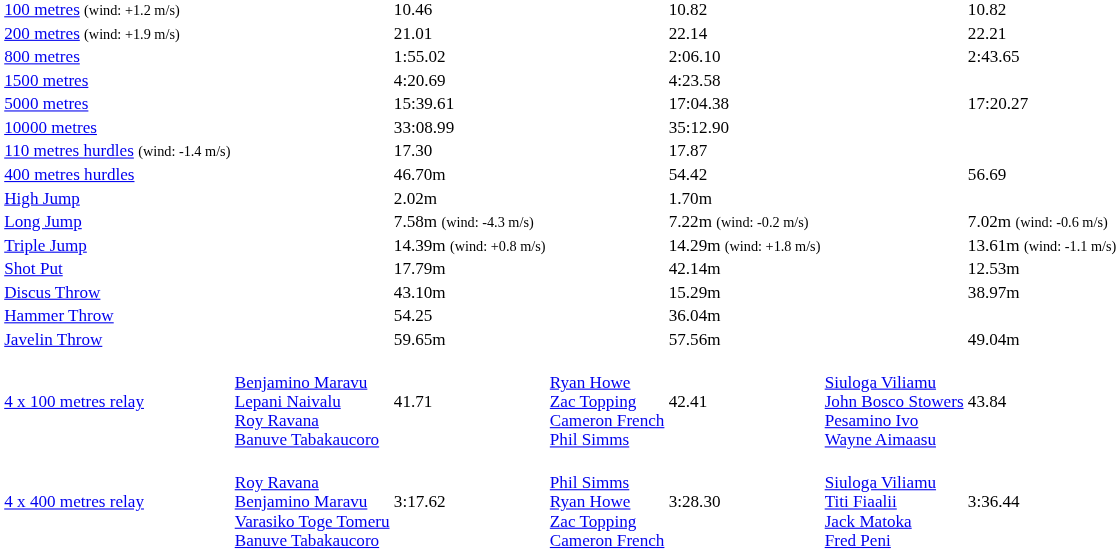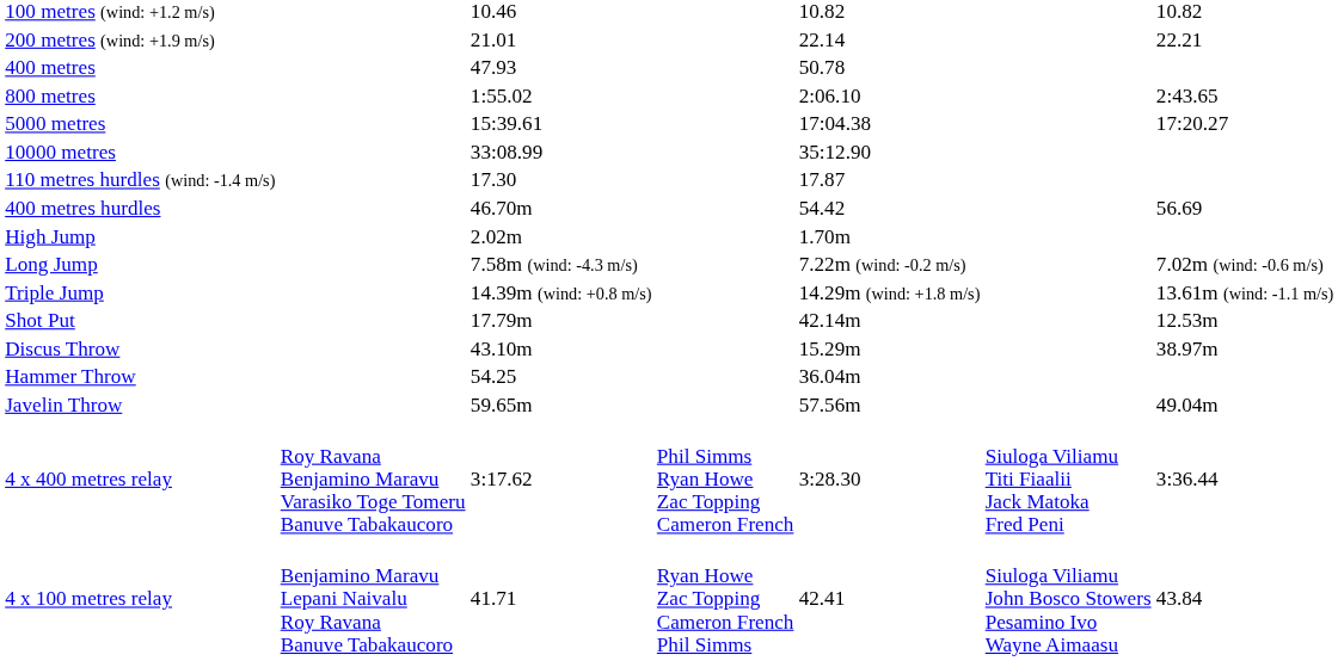 <table>
 <tr>
 <td><a href='#'>100 metres</a> <small>(wind: +1.2 m/s)</small></td>
 <td></td>
 <td>10.46</td>
 <td></td>
 <td>10.82</td>
 <td></td>
 <td>10.82</td>
 </tr>
 <tr>
 <td><a href='#'>200 metres</a> <small>(wind: +1.9 m/s)</small></td>
 <td></td>
 <td>21.01</td>
 <td></td>
 <td>22.14</td>
 <td></td>
 <td>22.21</td>
 </tr>
 <tr>
+<td><a href='#'>400 metres</a></td>
+<td></td>
+<td>47.93</td>
+<td></td>
+<td>50.78</td>
+<td></td>
+<td></td>
+</tr>
+<tr>
 <td><a href='#'>800 metres</a></td>
 <td></td>
 <td>1:55.02</td>
 <td></td>
 <td>2:06.10</td>
 <td></td>
 <td>2:43.65</td>
-</tr>
-<tr>
-<td><a href='#'>1500 metres</a></td>
-<td></td>
-<td>4:20.69</td>
-<td></td>
-<td>4:23.58</td>
-<td></td>
-<td></td>
 </tr>
 <tr>
 <td><a href='#'>5000 metres</a></td>
 <td></td>
 <td>15:39.61</td>
 <td></td>
 <td>17:04.38</td>
 <td></td>
 <td>17:20.27</td>
 </tr>
 <tr>
 <td><a href='#'>10000 metres</a></td>
 <td></td>
 <td>33:08.99</td>
 <td></td>
 <td>35:12.90</td>
 <td></td>
 <td></td>
 </tr>
 <tr>
 <td><a href='#'>110 metres hurdles</a> <small>(wind: -1.4 m/s)</small></td>
 <td></td>
 <td>17.30</td>
 <td></td>
 <td>17.87</td>
 <td></td>
 <td></td>
 </tr>
 <tr>
 <td><a href='#'>400 metres hurdles</a></td>
 <td></td>
 <td>46.70m</td>
 <td></td>
 <td>54.42</td>
 <td></td>
 <td>56.69</td>
 </tr>
 <tr>
 <td><a href='#'>High Jump</a></td>
 <td></td>
 <td>2.02m</td>
 <td></td>
 <td>1.70m</td>
 <td></td>
 <td></td>
 </tr>
 <tr>
 <td><a href='#'>Long Jump</a></td>
 <td></td>
 <td>7.58m <small>(wind: -4.3 m/s)</small></td>
 <td></td>
 <td>7.22m <small>(wind: -0.2 m/s)</small></td>
 <td></td>
 <td>7.02m <small>(wind: -0.6 m/s)</small></td>
 </tr>
 <tr>
 <td><a href='#'>Triple Jump</a></td>
 <td></td>
 <td>14.39m <small>(wind: +0.8 m/s)</small></td>
 <td></td>
 <td>14.29m <small>(wind: +1.8 m/s)</small></td>
 <td></td>
 <td>13.61m <small>(wind: -1.1 m/s)</small></td>
 </tr>
 <tr>
 <td><a href='#'>Shot Put</a></td>
 <td></td>
 <td>17.79m</td>
 <td></td>
 <td>42.14m</td>
 <td></td>
 <td>12.53m</td>
 </tr>
 <tr>
 <td><a href='#'>Discus Throw</a></td>
 <td></td>
 <td>43.10m</td>
 <td></td>
 <td>15.29m</td>
 <td></td>
 <td>38.97m</td>
 </tr>
 <tr>
 <td><a href='#'>Hammer Throw</a></td>
 <td></td>
 <td>54.25</td>
 <td></td>
 <td>36.04m</td>
 <td></td>
 <td></td>
 </tr>
 <tr>
 <td><a href='#'>Javelin Throw</a></td>
 <td></td>
 <td>59.65m</td>
 <td></td>
 <td>57.56m</td>
 <td></td>
 <td>49.04m</td>
 </tr>
 <tr>
+<td><a href='#'>4 x 400 metres relay</a></td>
+<td> <br> <a href='#'>Roy Ravana</a> <br> <a href='#'>Benjamino Maravu</a> <br> <a href='#'>Varasiko Toge Tomeru</a> <br> <a href='#'>Banuve Tabakaucoro</a></td>
+<td>3:17.62</td>
+<td> <br> <a href='#'>Phil Simms</a> <br> <a href='#'>Ryan Howe</a> <br> <a href='#'>Zac Topping</a> <br> <a href='#'>Cameron French</a></td>
+<td>3:28.30</td>
+<td> <br> <a href='#'>Siuloga Viliamu</a> <br> <a href='#'>Titi Fiaalii</a> <br> <a href='#'>Jack Matoka</a> <br> <a href='#'>Fred Peni</a></td>
+<td>3:36.44</td>
+</tr>
+<tr>
 <td><a href='#'>4 x 100 metres relay</a></td>
 <td> <br> <a href='#'>Benjamino Maravu</a> <br> <a href='#'>Lepani Naivalu</a> <br> <a href='#'>Roy Ravana</a> <br> <a href='#'>Banuve Tabakaucoro</a></td>
 <td>41.71</td>
 <td> <br> <a href='#'>Ryan Howe</a> <br> <a href='#'>Zac Topping</a> <br> <a href='#'>Cameron French</a> <br> <a href='#'>Phil Simms</a></td>
 <td>42.41</td>
 <td> <br> <a href='#'>Siuloga Viliamu</a> <br> <a href='#'>John Bosco Stowers</a> <br> <a href='#'>Pesamino Ivo</a> <br> <a href='#'>Wayne Aimaasu</a></td>
 <td>43.84</td>
 </tr>
-<tr>
-<td><a href='#'>4 x 400 metres relay</a></td>
-<td> <br> <a href='#'>Roy Ravana</a> <br> <a href='#'>Benjamino Maravu</a> <br> <a href='#'>Varasiko Toge Tomeru</a> <br> <a href='#'>Banuve Tabakaucoro</a></td>
-<td>3:17.62</td>
-<td> <br> <a href='#'>Phil Simms</a> <br> <a href='#'>Ryan Howe</a> <br> <a href='#'>Zac Topping</a> <br> <a href='#'>Cameron French</a></td>
-<td>3:28.30</td>
-<td> <br> <a href='#'>Siuloga Viliamu</a> <br> <a href='#'>Titi Fiaalii</a> <br> <a href='#'>Jack Matoka</a> <br> <a href='#'>Fred Peni</a></td>
-<td>3:36.44</td>
-</tr>
 </table>
